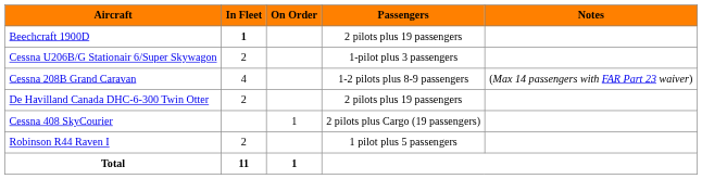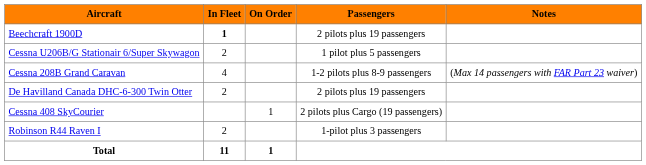 <table class="toccolours" border="1" cellpadding="6" style="border-collapse:collapse;margin:auto;">
 <tr style="background:#ff8000;">
 <th>Aircraft</th>
 <th>In Fleet</th>
 <th>On Order</th>
 <th>Passengers</th>
 <th>Notes</th>
 </tr>
 <tr>
 <td><a href='#'>Beechcraft 1900D</a></td>
 <td align=center><strong>1</strong></td>
 <td align=center></td>
 <td align=center>2 pilots plus 19 passengers</td>
 <td align=center></td>
 </tr>
 <tr>
 <td><a href='#'>Cessna U206B/G Stationair 6/Super Skywagon</a></td>
 <td align=center>2</td>
 <td align=center></td>
-<td align=center>1-pilot plus 3 passengers</td>
+<td align=center>1 pilot plus 5 passengers</td>
 <td align=center></td>
 </tr>
 <tr>
 <td><a href='#'>Cessna 208B Grand Caravan</a></td>
 <td align=center>4</td>
 <td align=center></td>
 <td align=center>1-2 pilots plus 8-9 passengers</td>
 <td align=center>(<em>Max 14 passengers with <a href='#'>FAR Part 23</a> waiver</em>)</td>
 </tr>
 <tr>
 <td><a href='#'>De Havilland Canada DHC-6-300 Twin Otter</a></td>
 <td align=center>2</td>
 <td align=center></td>
 <td align=center>2 pilots plus 19 passengers</td>
 <td align=center></td>
 </tr>
 <tr>
 <td><a href='#'>Cessna 408 SkyCourier</a></td>
 <td align=center></td>
 <td align=center>1</td>
 <td align=center>2 pilots plus Cargo (19 passengers)</td>
 <td align=center></td>
 </tr>
 <tr>
 <td><a href='#'>Robinson R44 Raven I</a></td>
 <td align=center>2</td>
 <td align=center></td>
-<td align=center>1 pilot plus 5 passengers</td>
+<td align=center>1-pilot plus 3 passengers</td>
 <td align=center></td>
 </tr>
 <tr>
 <th>Total</th>
 <th>11</th>
 <th>1</th>
 <td colspan=2></td>
 </tr>
 </table>
